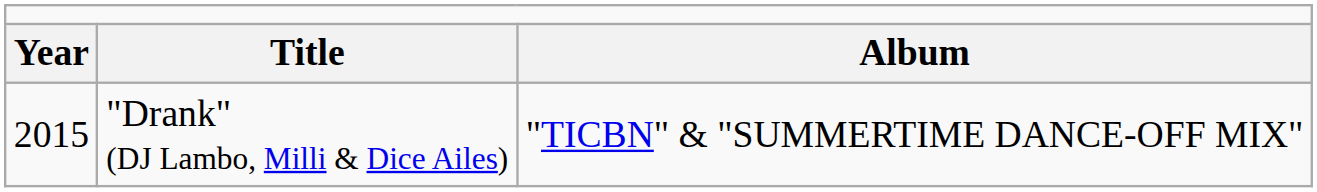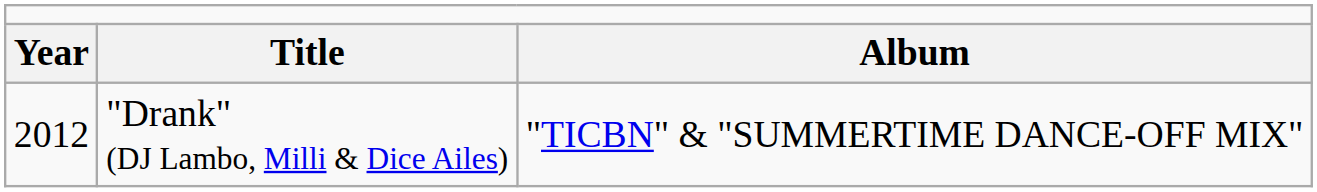 <table class="wikitable sortable">
 <tr>
 <td colspan="3" style="font-size:110%"></td>
 </tr>
 <tr>
 <th>Year</th>
 <th>Title</th>
 <th>Album</th>
 </tr>
 <tr>
-<td>2015</td>
+<td>2012</td>
 <td>"Drank"<br><small>(DJ Lambo, <a href='#'>Milli</a> & <a href='#'>Dice Ailes</a>)</small></td>
 <td>"<a href='#'>TICBN</a>" & "SUMMERTIME DANCE-OFF MIX"</td>
 </tr>
 </table>
